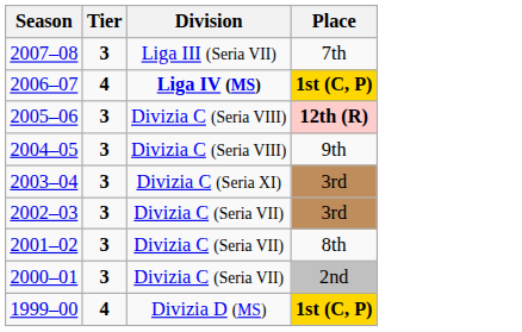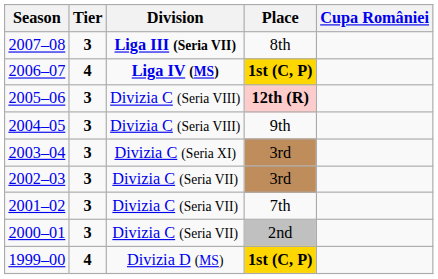 <table class="wikitable" style="text-align:center; font-size:90%">
 <tr>
 <th>Season</th>
 <th>Tier</th>
 <th>Division</th>
 <th>Place</th>
+<th><a href='#'>Cupa României</a></th>
 </tr>
 <tr>
 <td><a href='#'>2007–08</a></td>
 <td><strong>3</strong></td>
-<td><a href='#'>Liga III</a> <small>(Seria VII)</small></td>
-<td>7th</td>
+<td><strong><a href='#'>Liga III</a> <small>(Seria VII)</small></strong></td>
+<td>8th</td>
+<td></td>
 </tr>
 <tr>
 <td><a href='#'>2006–07</a></td>
 <td><strong>4</strong></td>
 <td><strong><a href='#'>Liga IV</a> <small>(<a href='#'>MS</a>)</small></strong></td>
 <td align=center bgcolor=gold><strong>1st (C, P)</strong></td>
+<td></td>
 </tr>
 <tr>
 <td><a href='#'>2005–06</a></td>
 <td><strong>3</strong></td>
 <td><a href='#'>Divizia C</a> <small>(Seria VIII)</small></td>
 <td align=center bgcolor=#FFCCCC><strong>12th</strong> <strong>(R)</strong></td>
+<td></td>
 </tr>
 <tr>
 <td><a href='#'>2004–05</a></td>
 <td><strong>3</strong></td>
 <td><a href='#'>Divizia C</a> <small>(Seria VIII)</small></td>
 <td>9th</td>
+<td></td>
 </tr>
 <tr>
 <td><a href='#'>2003–04</a></td>
 <td><strong>3</strong></td>
 <td><a href='#'>Divizia C</a> <small>(Seria XI)</small></td>
 <td align=center bgcolor=#BF8D5B>3rd</td>
+<td></td>
 </tr>
 <tr>
 <td><a href='#'>2002–03</a></td>
 <td><strong>3</strong></td>
 <td><a href='#'>Divizia C</a> <small>(Seria VII)</small></td>
 <td align=center bgcolor=#BF8D5B>3rd</td>
+<td></td>
 </tr>
 <tr>
 <td><a href='#'>2001–02</a></td>
 <td><strong>3</strong></td>
 <td><a href='#'>Divizia C</a> <small>(Seria VII)</small></td>
-<td>8th</td>
+<td>7th</td>
+<td></td>
 </tr>
 <tr>
 <td><a href='#'>2000–01</a></td>
 <td><strong>3</strong></td>
 <td><a href='#'>Divizia C</a> <small>(Seria VII)</small></td>
 <td align=center bgcolor=silver>2nd</td>
+<td></td>
 </tr>
 <tr>
 <td><a href='#'>1999–00</a></td>
 <td><strong>4</strong></td>
 <td><a href='#'>Divizia D</a> <small>(<a href='#'>MS</a>)</small></td>
 <td align=center bgcolor=gold><strong>1st (C, P)</strong></td>
+<td></td>
 </tr>
 </table>
